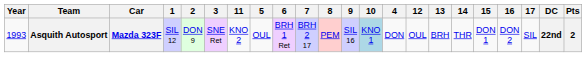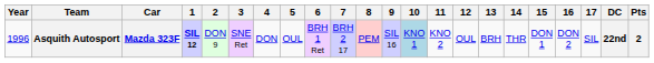 <table class="wikitable" style="text-align:center; font-size:85%">
 <tr>
 <th>Year</th>
 <th>Team</th>
 <th>Car</th>
 <th>1</th>
 <th>2</th>
 <th>3</th>
-<th>11</th>
+<th>4</th>
 <th>5</th>
 <th>6</th>
 <th>7</th>
 <th>8</th>
 <th>9</th>
 <th>10</th>
-<th>4</th>
+<th>11</th>
 <th>12</th>
 <th>13</th>
 <th>14</th>
 <th>15</th>
 <th>16</th>
 <th>17</th>
 <th>DC</th>
 <th>Pts</th>
 </tr>
 <tr>
-<td><a href='#'>1993</a></td>
+<td><a href='#'>1996</a></td>
 <th>Asquith Autosport</th>
 <th><a href='#'>Mazda 323F</a></th>
-<td style="background:#CFCFFF;"><a href='#'>SIL</a><br><small>12</small></td>
+<td style="background:#CFCFFF;"><strong><a href='#'>SIL</a><br><small>12</small></strong></td>
 <td style="background:#DFFFDF;"><a href='#'>DON</a><br><small>9</small></td>
 <td style="background:#EFCFFF;"><a href='#'>SNE</a><br><small>Ret</small></td>
-<td><a href='#'>KNO<br>2</a></td>
+<td><a href='#'>DON</a></td>
 <td><a href='#'>OUL</a></td>
 <td style="background:#EFCFFF;"><a href='#'>BRH<br>1</a><br><small>Ret</small></td>
 <td style="background:#CFCFFF;"><a href='#'>BRH<br>2</a><br><small>17</small></td>
 <td style="background:#FFCFCF;"><a href='#'>PEM</a><br></td>
 <td style="background:#CFCFFF;"><a href='#'>SIL</a><br><small>16</small></td>
 <td style="background: lightblue;"><a href='#'>KNO<br>1</a></td>
-<td><a href='#'>DON</a></td>
+<td><a href='#'>KNO<br>2</a></td>
 <td><a href='#'>OUL</a></td>
 <td><a href='#'>BRH</a></td>
 <td><a href='#'>THR</a></td>
 <td><a href='#'>DON<br>1</a></td>
 <td><a href='#'>DON<br>2</a></td>
 <td><a href='#'>SIL</a></td>
 <th>22nd</th>
 <th>2</th>
 </tr>
 </table>
